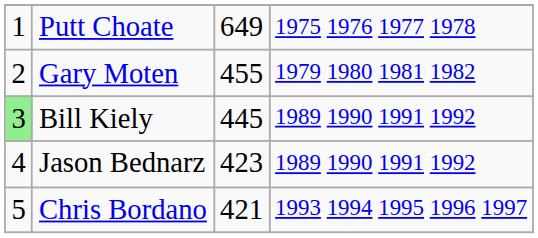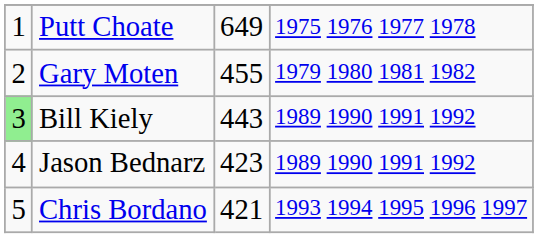 <table class="wikitable">
 <tr>
 </tr>
 <tr>
 <td>1</td>
 <td><a href='#'>Putt Choate</a></td>
 <td>649</td>
 <td style="font-size:80%;"><a href='#'>1975</a> <a href='#'>1976</a> <a href='#'>1977</a> <a href='#'>1978</a></td>
 </tr>
 <tr>
 <td>2</td>
 <td><a href='#'>Gary Moten</a></td>
 <td>455</td>
 <td style="font-size:80%;"><a href='#'>1979</a> <a href='#'>1980</a> <a href='#'>1981</a> <a href='#'>1982</a></td>
 </tr>
 <tr>
 <td style="background: lightgreen;">3</td>
 <td>Bill Kiely</td>
-<td>445</td>
+<td>443</td>
 <td style="font-size:80%;"><a href='#'>1989</a> <a href='#'>1990</a> <a href='#'>1991</a> <a href='#'>1992</a></td>
 </tr>
 <tr>
 <td>4</td>
 <td>Jason Bednarz</td>
 <td>423</td>
 <td style="font-size:80%;"><a href='#'>1989</a> <a href='#'>1990</a> <a href='#'>1991</a> <a href='#'>1992</a></td>
 </tr>
 <tr>
 <td>5</td>
 <td><a href='#'>Chris Bordano</a></td>
 <td>421</td>
 <td style="font-size:80%;"><a href='#'>1993</a> <a href='#'>1994</a> <a href='#'>1995</a> <a href='#'>1996</a> <a href='#'>1997</a></td>
 </tr>
 </table>
